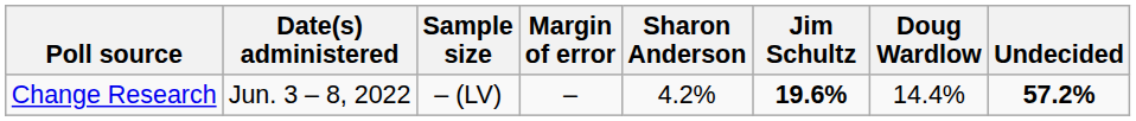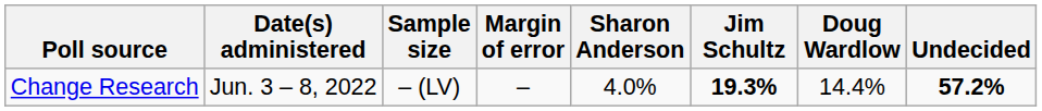 <table class="wikitable" style="font-size:90%;text-align:center;">
 <tr valign=bottom>
 <th>Poll source</th>
 <th>Date(s)<br>administered</th>
 <th>Sample<br>size</th>
 <th>Margin<br>of error</th>
 <th style="width:60px;">Sharon<br>Anderson</th>
 <th style="width:60px;">Jim<br>Schultz</th>
 <th style="width:60px;">Doug<br>Wardlow</th>
 <th>Undecided</th>
 </tr>
 <tr>
 <td style="text-align:left;"><a href='#'>Change Research</a></td>
 <td style="text-align:left;">Jun. 3 – 8, 2022</td>
 <td>– (LV)</td>
 <td>–</td>
-<td>4.2%</td>
-<td><strong>19.6%</strong></td>
+<td>4.0%</td>
+<td><strong>19.3%</strong></td>
 <td>14.4%</td>
 <td><strong>57.2%</strong></td>
 </tr>
 </table>
